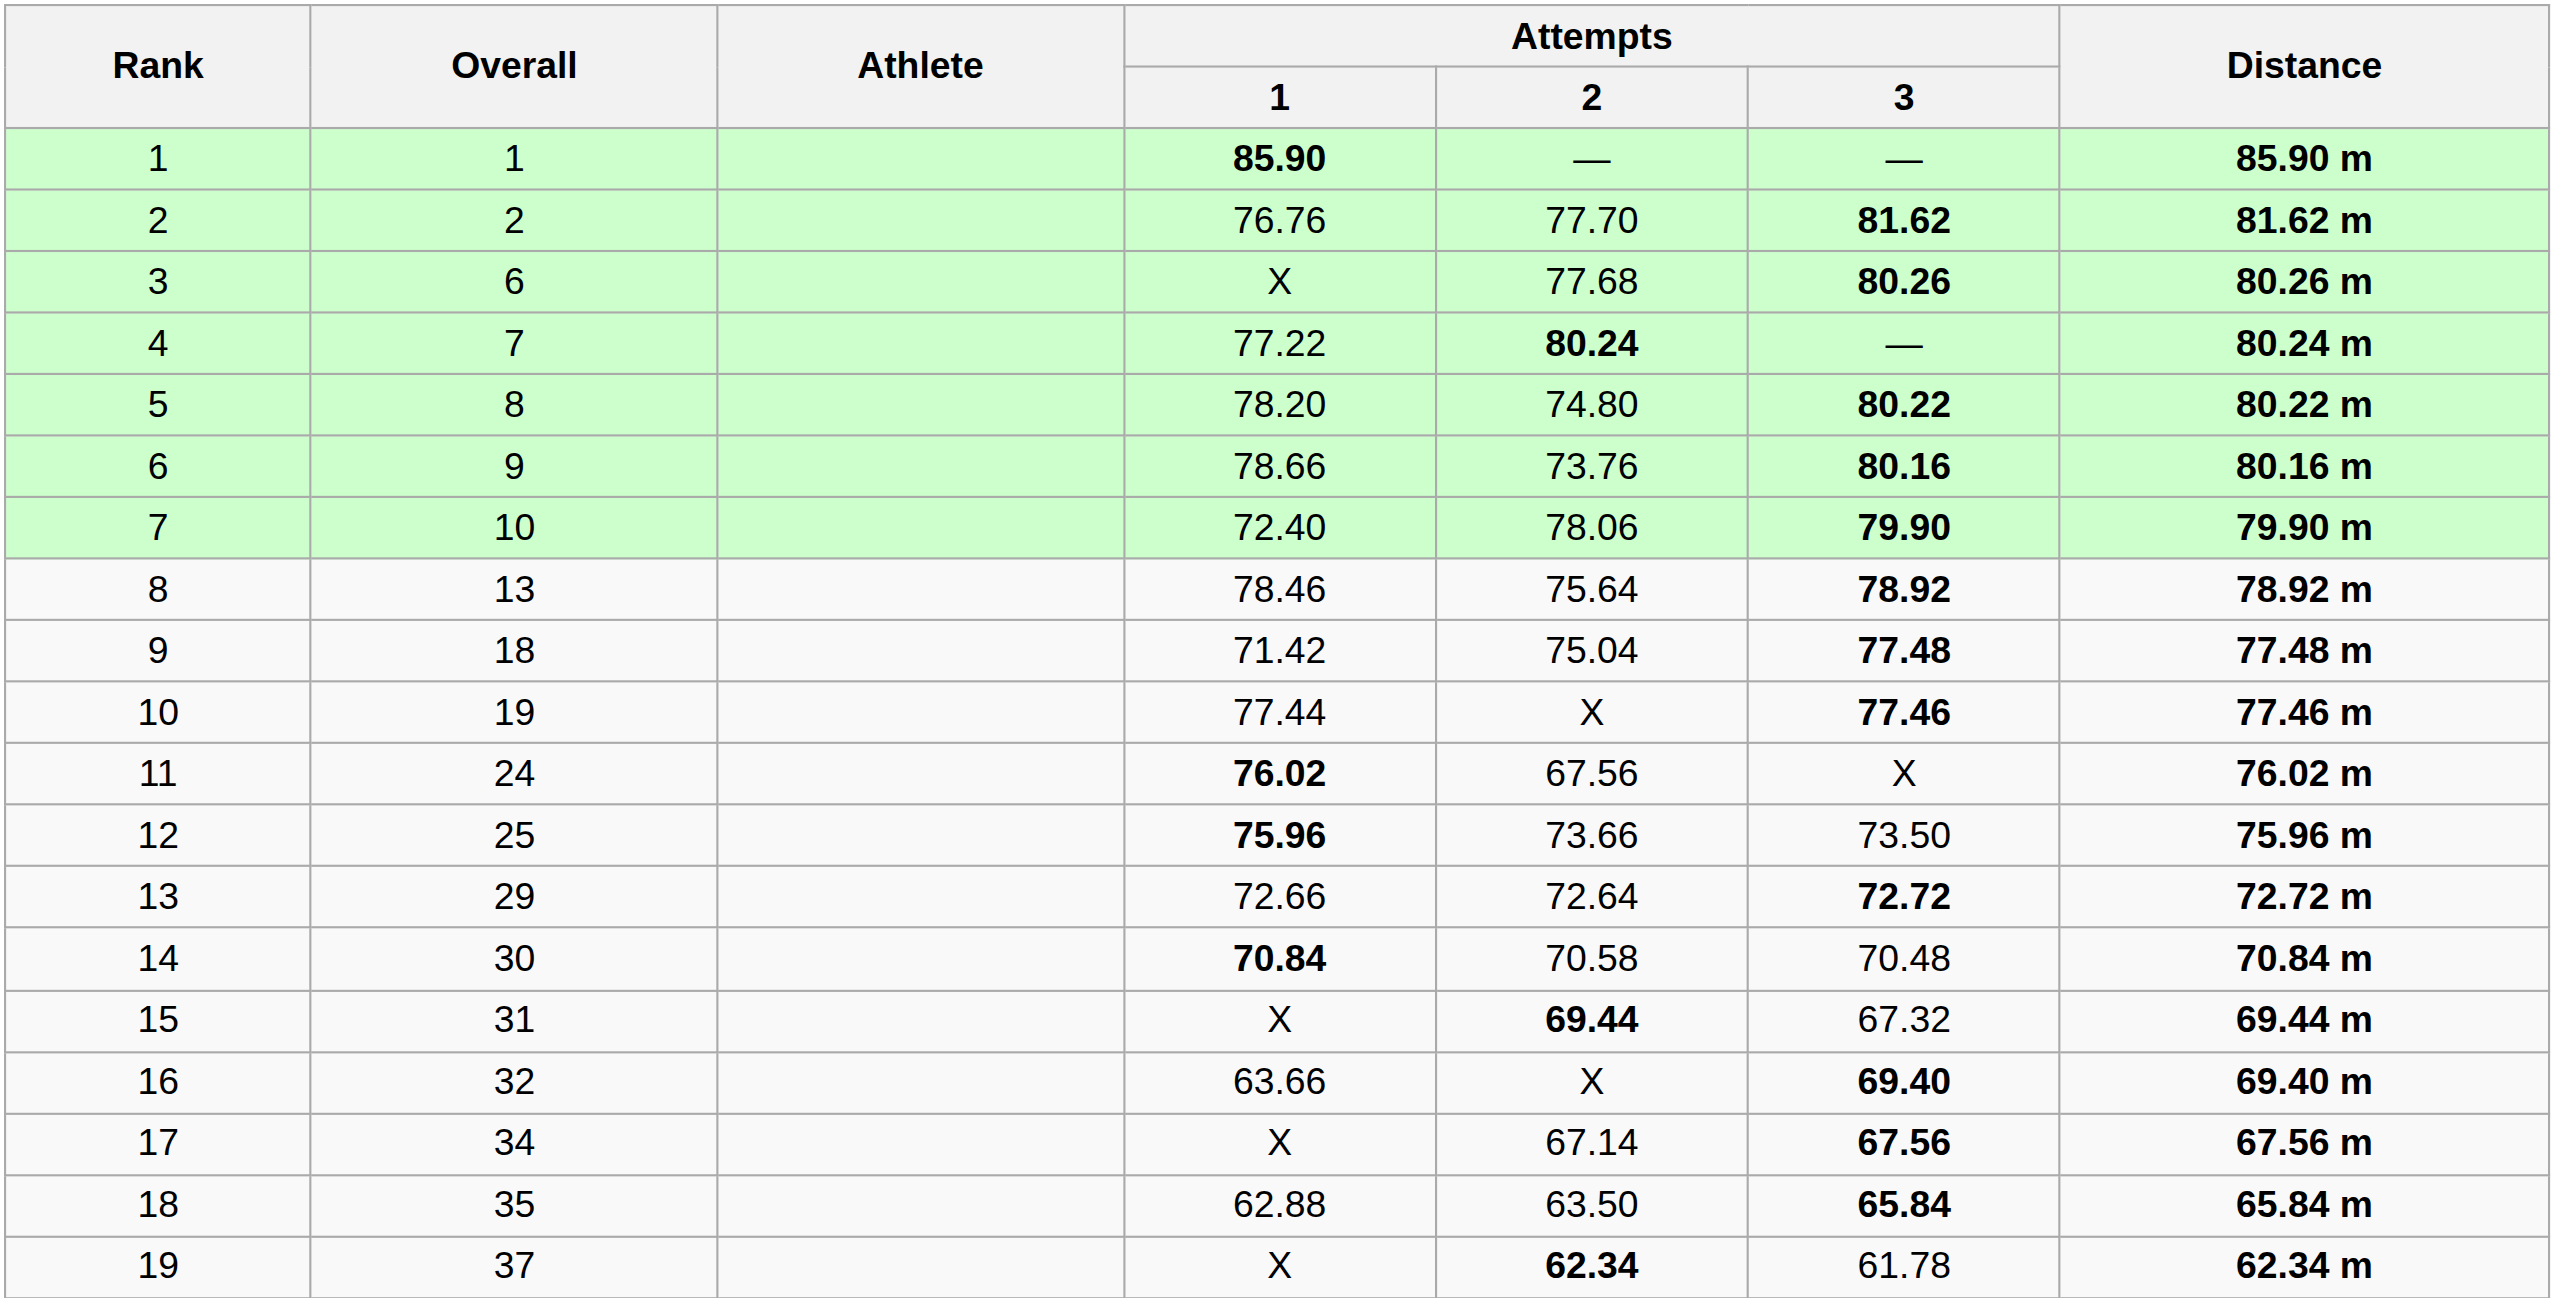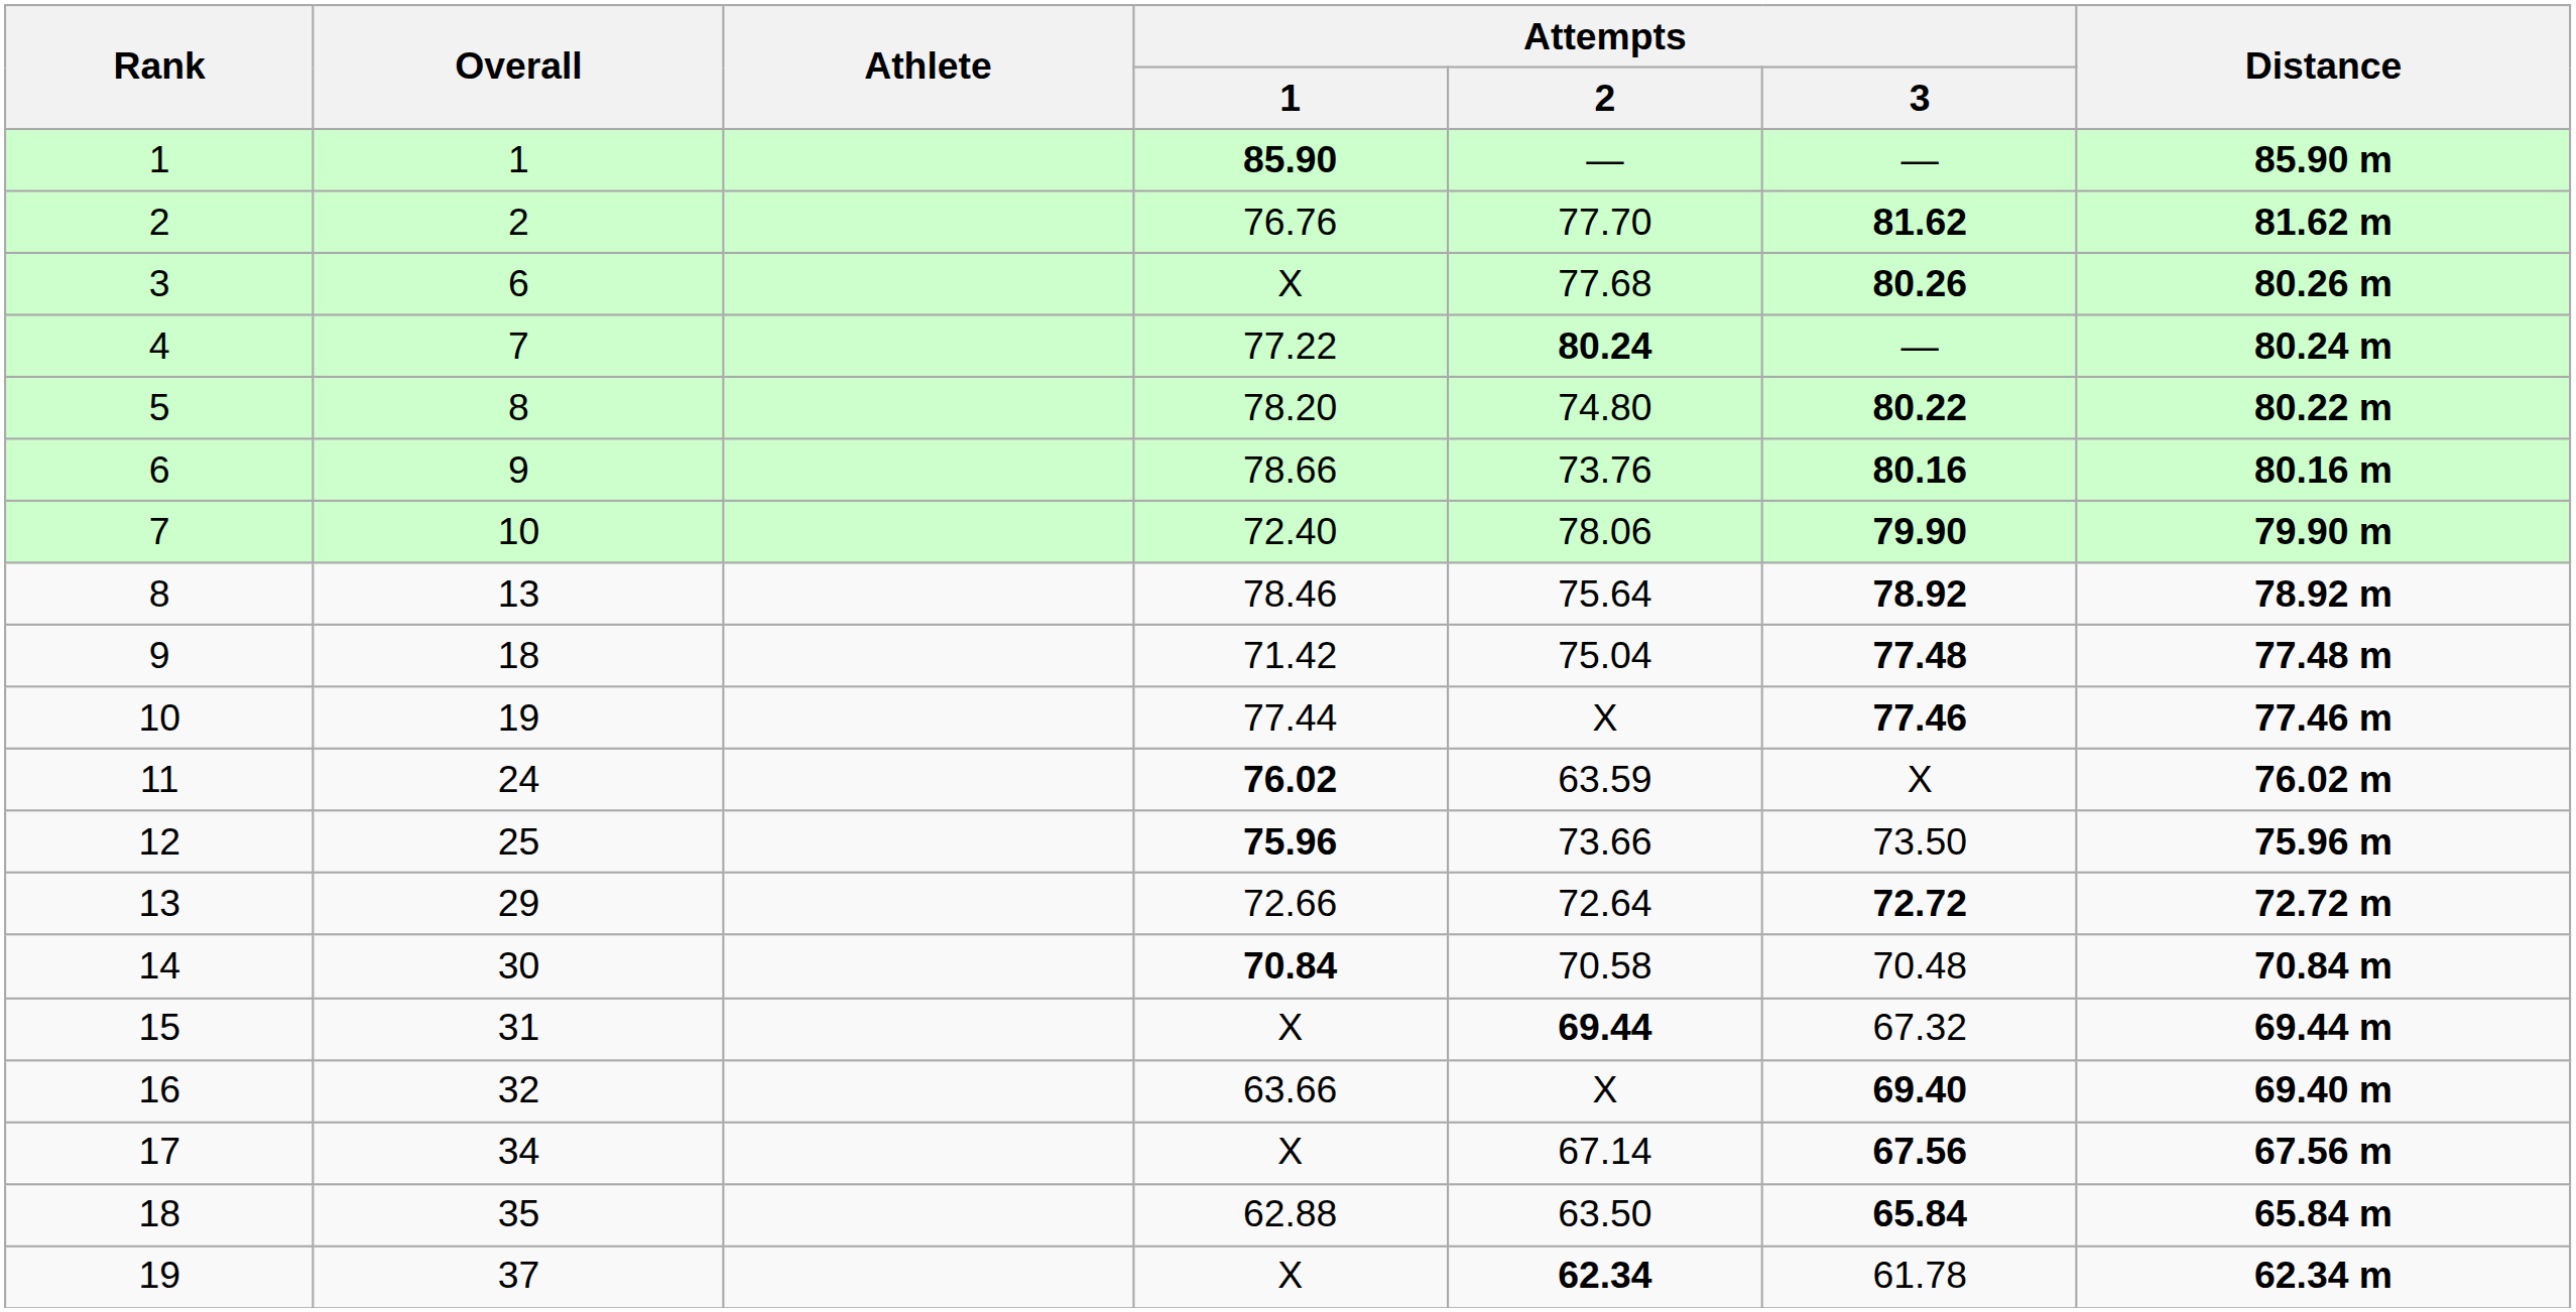 <table class="wikitable" style=" text-align:center; font-size:110%;" width="95%">
 <tr>
 <th rowspan="2">Rank</th>
 <th rowspan="2">Overall</th>
 <th rowspan="2">Athlete</th>
 <th colspan="3">Attempts</th>
 <th rowspan="2">Distance</th>
 </tr>
 <tr>
 <th>1</th>
 <th>2</th>
 <th>3</th>
 </tr>
 <tr style="background:#ccffcc;">
 <td>1</td>
 <td>1</td>
 <td align=left></td>
 <td><strong>85.90</strong></td>
 <td align="center">—</td>
 <td align="center">—</td>
 <td align="center"><strong>85.90 m</strong></td>
 </tr>
 <tr style="background:#ccffcc;">
 <td>2</td>
 <td>2</td>
 <td align=left></td>
 <td>76.76</td>
 <td>77.70</td>
 <td><strong>81.62</strong></td>
 <td align="center"><strong>81.62 m</strong></td>
 </tr>
 <tr style="background:#ccffcc;">
 <td>3</td>
 <td>6</td>
 <td align=left></td>
 <td align="center">X</td>
 <td>77.68</td>
 <td><strong>80.26</strong></td>
 <td align="center"><strong>80.26 m</strong></td>
 </tr>
 <tr style="background:#ccffcc;">
 <td>4</td>
 <td>7</td>
 <td align=left></td>
 <td>77.22</td>
 <td><strong>80.24</strong></td>
 <td>—</td>
 <td align="center"><strong>80.24 m</strong></td>
 </tr>
 <tr style="background:#ccffcc;">
 <td>5</td>
 <td>8</td>
 <td align=left></td>
 <td>78.20</td>
 <td>74.80</td>
 <td><strong>80.22</strong></td>
 <td align="center"><strong>80.22 m</strong></td>
 </tr>
 <tr style="background:#ccffcc;">
 <td>6</td>
 <td>9</td>
 <td align=left></td>
 <td>78.66</td>
 <td>73.76</td>
 <td><strong>80.16</strong></td>
 <td align="center"><strong>80.16 m</strong></td>
 </tr>
 <tr style="background:#ccffcc;">
 <td>7</td>
 <td>10</td>
 <td align=left></td>
 <td>72.40</td>
 <td>78.06</td>
 <td><strong>79.90</strong></td>
 <td align="center"><strong>79.90 m</strong></td>
 </tr>
 <tr>
 <td>8</td>
 <td>13</td>
 <td align=left></td>
 <td>78.46</td>
 <td>75.64</td>
 <td><strong>78.92</strong></td>
 <td align="center"><strong>78.92 m</strong></td>
 </tr>
 <tr>
 <td>9</td>
 <td>18</td>
 <td align=left></td>
 <td>71.42</td>
 <td>75.04</td>
 <td><strong>77.48</strong></td>
 <td align="center"><strong>77.48 m</strong></td>
 </tr>
 <tr>
 <td>10</td>
 <td>19</td>
 <td align=left></td>
 <td>77.44</td>
 <td align="center">X</td>
 <td><strong>77.46</strong></td>
 <td align="center"><strong>77.46 m</strong></td>
 </tr>
 <tr>
 <td>11</td>
 <td>24</td>
 <td align=left></td>
 <td><strong>76.02</strong></td>
-<td>67.56</td>
+<td>63.59</td>
 <td>X</td>
 <td align="center"><strong>76.02 m</strong></td>
 </tr>
 <tr>
 <td>12</td>
 <td>25</td>
 <td align=left></td>
 <td><strong>75.96</strong></td>
 <td>73.66</td>
 <td>73.50</td>
 <td align="center"><strong>75.96 m</strong></td>
 </tr>
 <tr>
 <td>13</td>
 <td>29</td>
 <td align=left></td>
 <td>72.66</td>
 <td>72.64</td>
 <td><strong>72.72</strong></td>
 <td align="center"><strong>72.72 m</strong></td>
 </tr>
 <tr>
 <td>14</td>
 <td>30</td>
 <td align=left></td>
 <td><strong>70.84</strong></td>
 <td>70.58</td>
 <td>70.48</td>
 <td align="center"><strong>70.84 m</strong></td>
 </tr>
 <tr>
 <td>15</td>
 <td>31</td>
 <td align=left></td>
 <td align="center">X</td>
 <td><strong>69.44</strong></td>
 <td>67.32</td>
 <td align="center"><strong>69.44 m</strong></td>
 </tr>
 <tr>
 <td>16</td>
 <td>32</td>
 <td align=left></td>
 <td>63.66</td>
 <td align="center">X</td>
 <td><strong>69.40</strong></td>
 <td align="center"><strong>69.40 m</strong></td>
 </tr>
 <tr>
 <td>17</td>
 <td>34</td>
 <td align=left></td>
 <td align="center">X</td>
 <td>67.14</td>
 <td><strong>67.56</strong></td>
 <td align="center"><strong>67.56 m</strong></td>
 </tr>
 <tr>
 <td>18</td>
 <td>35</td>
 <td align=left></td>
 <td>62.88</td>
 <td>63.50</td>
 <td><strong>65.84</strong></td>
 <td align="center"><strong>65.84 m</strong></td>
 </tr>
 <tr>
 <td>19</td>
 <td>37</td>
 <td align=left></td>
 <td align="center">X</td>
 <td><strong>62.34</strong></td>
 <td>61.78</td>
 <td align="center"><strong>62.34 m</strong></td>
 </tr>
 </table>
